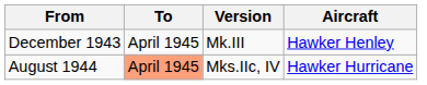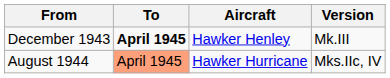 <table class="wikitable">
 <tr>
 <th>From</th>
 <th>To</th>
+<th>Aircraft</th>
 <th>Version</th>
-<th>Aircraft</th>
 </tr>
 <tr>
 <td>December 1943</td>
-<td>April 1945</td>
+<td><strong>April 1945</strong></td>
+<td><a href='#'>Hawker Henley</a></td>
 <td>Mk.III</td>
-<td><a href='#'>Hawker Henley</a></td>
 </tr>
 <tr>
 <td>August 1944</td>
 <td style="background: lightsalmon;">April 1945</td>
+<td><a href='#'>Hawker Hurricane</a></td>
 <td>Mks.IIc, IV</td>
-<td><a href='#'>Hawker Hurricane</a></td>
 </tr>
 </table>
